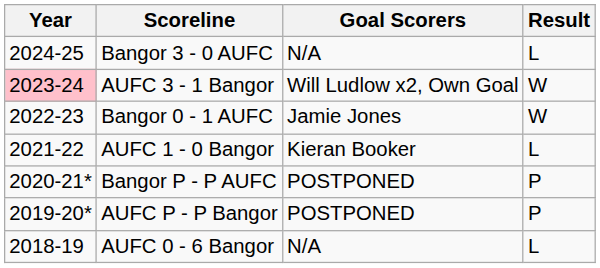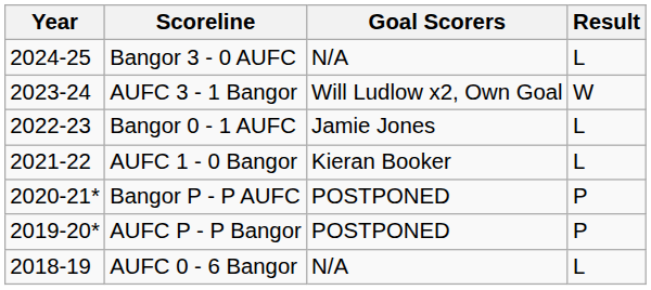 <table class="wikitable">
 <tr>
 <th>Year</th>
 <th>Scoreline</th>
 <th>Goal Scorers</th>
 <th>Result</th>
 </tr>
 <tr>
 <td>2024-25</td>
 <td>Bangor 3 - 0 AUFC</td>
 <td>N/A</td>
 <td>L</td>
 </tr>
 <tr>
-<td style="background: pink;">2023-24</td>
+<td>2023-24</td>
 <td>AUFC 3 - 1 Bangor</td>
 <td>Will Ludlow x2, Own Goal</td>
 <td>W</td>
 </tr>
 <tr>
 <td>2022-23</td>
 <td>Bangor 0 - 1 AUFC</td>
 <td>Jamie Jones</td>
-<td>W</td>
+<td>L</td>
 </tr>
 <tr>
 <td>2021-22</td>
 <td>AUFC 1 - 0 Bangor</td>
 <td>Kieran Booker</td>
 <td>L</td>
 </tr>
 <tr>
 <td>2020-21*</td>
 <td>Bangor P - P AUFC</td>
 <td>POSTPONED</td>
 <td>P</td>
 </tr>
 <tr>
 <td>2019-20*</td>
 <td>AUFC P - P Bangor</td>
 <td>POSTPONED</td>
 <td>P</td>
 </tr>
 <tr>
 <td>2018-19</td>
 <td>AUFC 0 - 6 Bangor</td>
 <td>N/A</td>
 <td>L</td>
 </tr>
 </table>
